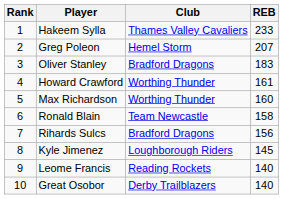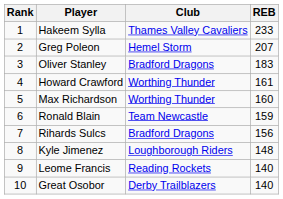 <table class="wikitable" style="text-align:center">
 <tr>
 <th>Rank</th>
 <th>Player</th>
 <th>Club</th>
 <th>REB</th>
 </tr>
 <tr>
 <td rowspan="1">1</td>
 <td align="left"> Hakeem Sylla</td>
 <td align="left"><a href='#'>Thames Valley Cavaliers</a></td>
 <td rowspan="1">233</td>
 </tr>
 <tr>
 <td rowspan="1">2</td>
 <td align="left"> Greg Poleon</td>
 <td align="left"><a href='#'>Hemel Storm</a></td>
 <td rowspan="1">207</td>
 </tr>
 <tr>
 <td rowspan="1">3</td>
 <td align="left"> Oliver Stanley</td>
 <td align="left"><a href='#'>Bradford Dragons</a></td>
 <td rowspan="1">183</td>
 </tr>
 <tr>
 <td rowspan="1">4</td>
 <td align="left"> Howard Crawford</td>
 <td align="left"><a href='#'>Worthing Thunder</a></td>
 <td rowspan="1">161</td>
 </tr>
 <tr>
 <td rowspan="1">5</td>
 <td align="left"> Max Richardson</td>
 <td align="left"><a href='#'>Worthing Thunder</a></td>
 <td rowspan="1">160</td>
 </tr>
 <tr>
 <td rowspan="1">6</td>
 <td align="left"> Ronald Blain</td>
 <td align="left"><a href='#'>Team Newcastle</a></td>
-<td rowspan="1">158</td>
+<td rowspan="1">159</td>
 </tr>
 <tr>
 <td rowspan="1">7</td>
 <td align="left"> Rihards Sulcs</td>
 <td align="left"><a href='#'>Bradford Dragons</a></td>
 <td rowspan="1">156</td>
 </tr>
 <tr>
 <td rowspan="1">8</td>
 <td align="left"> Kyle Jimenez</td>
 <td align="left"><a href='#'>Loughborough Riders</a></td>
-<td rowspan="1">145</td>
+<td rowspan="1">148</td>
 </tr>
 <tr>
 <td rowspan="1">9</td>
 <td align="left"> Leome Francis</td>
 <td align="left"><a href='#'>Reading Rockets</a></td>
 <td rowspan="1">140</td>
 </tr>
 <tr>
 <td rowspan="1">10</td>
 <td align="left"> Great Osobor</td>
 <td align="left"><a href='#'>Derby Trailblazers</a></td>
 <td rowspan="1">140</td>
 </tr>
 </table>
